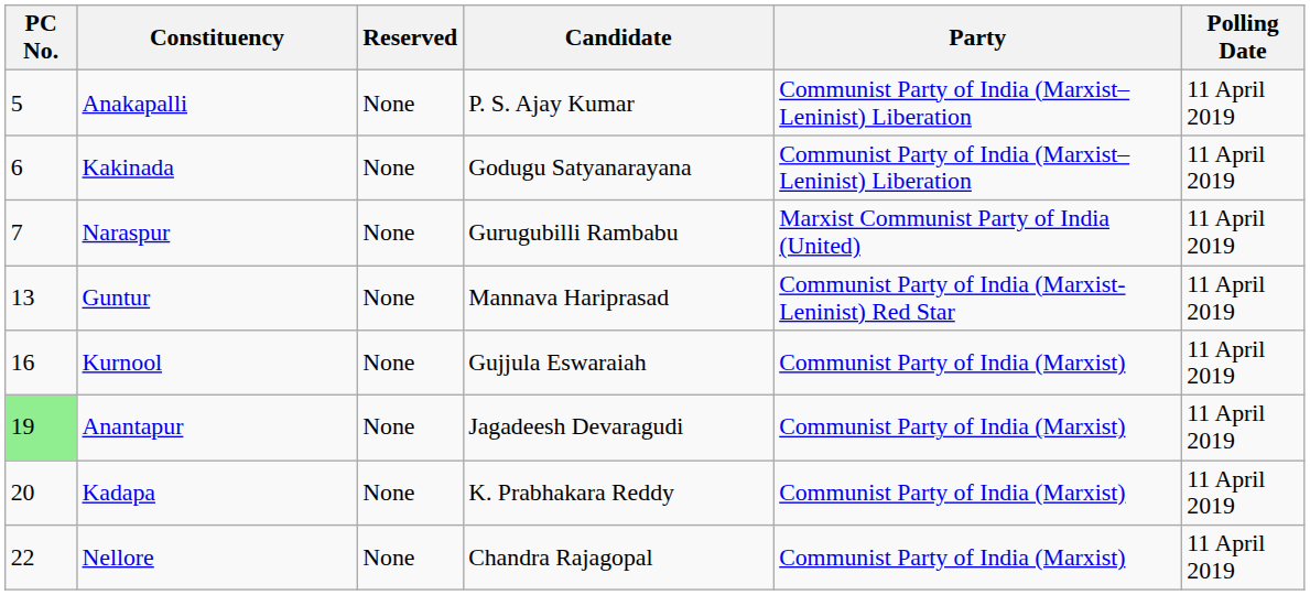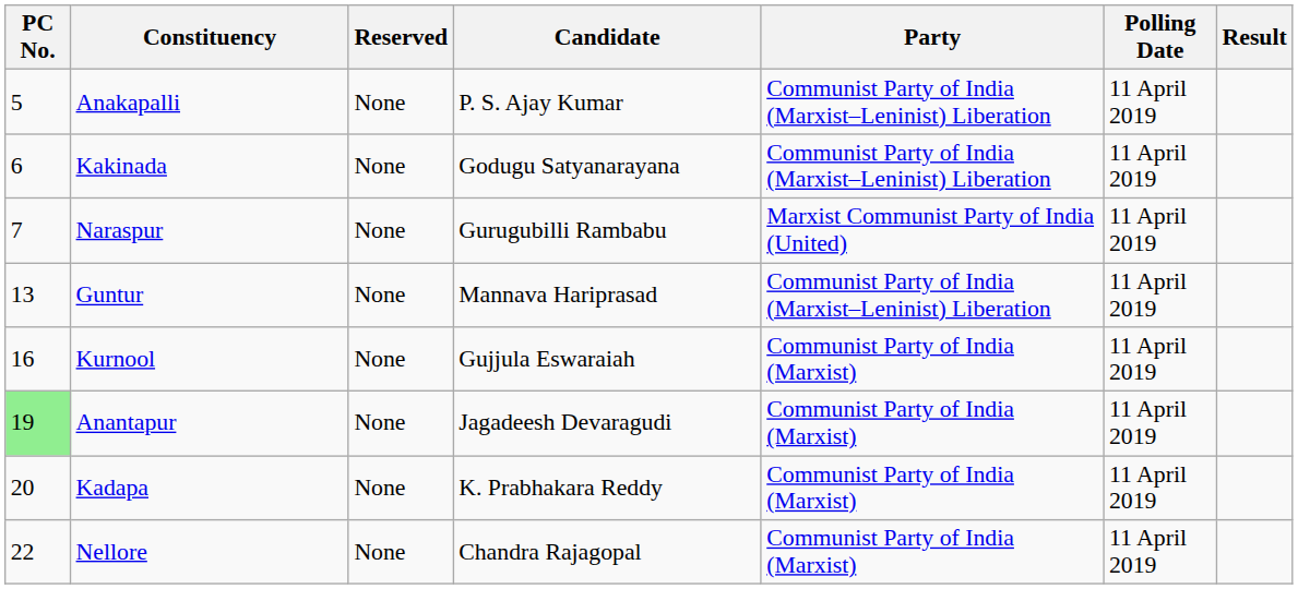 <table class= "wikitable sortable">
 <tr>
 <th>PC No.</th>
 <th style="width:180px;">Constituency</th>
 <th>Reserved</th>
 <th style="width:200px;">Candidate</th>
 <th>Party</th>
 <th>Polling Date</th>
+<th>Result</th>
 </tr>
 <tr>
 <td>5</td>
 <td><a href='#'>Anakapalli</a></td>
 <td>None</td>
 <td>P. S. Ajay Kumar</td>
 <td><a href='#'>Communist Party of India (Marxist–Leninist) Liberation</a></td>
 <td>11 April 2019</td>
+<td></td>
 </tr>
 <tr>
 <td>6</td>
 <td><a href='#'>Kakinada</a></td>
 <td>None</td>
 <td>Godugu Satyanarayana</td>
 <td><a href='#'>Communist Party of India (Marxist–Leninist) Liberation</a></td>
 <td>11 April 2019</td>
+<td></td>
 </tr>
 <tr>
 <td>7</td>
 <td><a href='#'>Naraspur</a></td>
 <td>None</td>
 <td>Gurugubilli Rambabu</td>
 <td><a href='#'>Marxist Communist Party of India (United)</a></td>
 <td>11 April 2019</td>
+<td></td>
 </tr>
 <tr>
 <td>13</td>
 <td><a href='#'>Guntur</a></td>
 <td>None</td>
 <td>Mannava Hariprasad</td>
-<td><a href='#'>Communist Party of India (Marxist-Leninist) Red Star</a></td>
+<td><a href='#'>Communist Party of India (Marxist–Leninist) Liberation</a></td>
 <td>11 April 2019</td>
+<td></td>
 </tr>
 <tr>
 <td>16</td>
 <td><a href='#'>Kurnool</a></td>
 <td>None</td>
 <td>Gujjula Eswaraiah</td>
 <td><a href='#'>Communist Party of India (Marxist)</a></td>
 <td>11 April 2019</td>
+<td></td>
 </tr>
 <tr>
 <td style="background: lightgreen;">19</td>
 <td><a href='#'>Anantapur</a></td>
 <td>None</td>
 <td>Jagadeesh Devaragudi</td>
 <td><a href='#'>Communist Party of India (Marxist)</a></td>
 <td>11 April 2019</td>
+<td></td>
 </tr>
 <tr>
 <td>20</td>
 <td><a href='#'>Kadapa</a></td>
 <td>None</td>
 <td>K. Prabhakara Reddy</td>
 <td><a href='#'>Communist Party of India (Marxist)</a></td>
 <td>11 April 2019</td>
+<td></td>
 </tr>
 <tr>
 <td>22</td>
 <td><a href='#'>Nellore</a></td>
 <td>None</td>
 <td>Chandra Rajagopal</td>
 <td><a href='#'>Communist Party of India (Marxist)</a></td>
 <td>11 April 2019</td>
+<td></td>
 </tr>
 </table>
